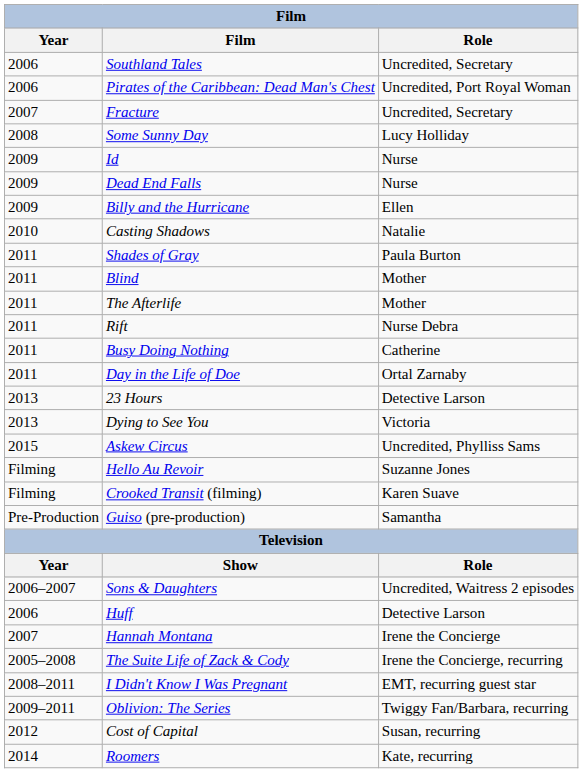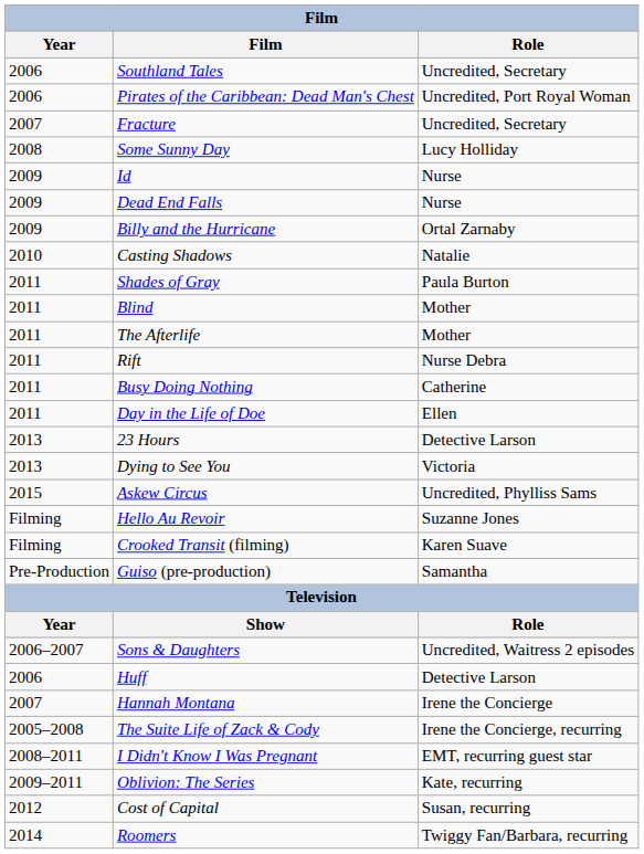 <table class="wikitable">
 <tr style="background:#ccc; text-align:center;">
 <th colspan="4" style="background: LightSteelBlue;">Film</th>
 </tr>
 <tr style="background:#ccc; text-align:center;">
 <th>Year</th>
 <th>Film</th>
 <th>Role</th>
 </tr>
 <tr>
 <td>2006</td>
 <td><em><a href='#'>Southland Tales</a></em></td>
 <td>Uncredited, Secretary</td>
 </tr>
 <tr>
 <td>2006</td>
 <td><em><a href='#'>Pirates of the Caribbean: Dead Man's Chest</a></em></td>
 <td>Uncredited, Port Royal Woman</td>
 </tr>
 <tr>
 <td>2007</td>
 <td><em><a href='#'>Fracture</a></em></td>
 <td>Uncredited, Secretary</td>
 </tr>
 <tr>
 <td>2008</td>
 <td><em><a href='#'>Some Sunny Day</a></em></td>
 <td>Lucy Holliday</td>
 </tr>
 <tr>
 <td>2009</td>
 <td><em><a href='#'>Id</a></em></td>
 <td>Nurse</td>
 </tr>
 <tr>
 <td>2009</td>
 <td><em><a href='#'>Dead End Falls</a></em></td>
 <td>Nurse</td>
 </tr>
 <tr>
 <td>2009</td>
 <td><em><a href='#'>Billy and the Hurricane</a></em></td>
-<td>Ellen</td>
+<td>Ortal Zarnaby</td>
 </tr>
 <tr>
 <td>2010</td>
 <td><em>Casting Shadows</em></td>
 <td>Natalie</td>
 </tr>
 <tr>
 <td>2011</td>
 <td><em><a href='#'>Shades of Gray</a></em></td>
 <td>Paula Burton</td>
 </tr>
 <tr>
 <td>2011</td>
 <td><em><a href='#'>Blind</a></em></td>
 <td>Mother</td>
 </tr>
 <tr>
 <td>2011</td>
 <td><em>The Afterlife</em></td>
 <td>Mother</td>
 </tr>
 <tr>
 <td>2011</td>
 <td><em>Rift</em></td>
 <td>Nurse Debra</td>
 </tr>
 <tr>
 <td>2011</td>
 <td><em><a href='#'>Busy Doing Nothing</a></em></td>
 <td>Catherine</td>
 </tr>
 <tr>
 <td>2011</td>
 <td><em><a href='#'>Day in the Life of Doe</a></em></td>
-<td>Ortal Zarnaby</td>
+<td>Ellen</td>
 </tr>
 <tr>
 <td>2013</td>
 <td><em>23 Hours</em></td>
 <td>Detective Larson</td>
 </tr>
 <tr>
 <td>2013</td>
 <td><em>Dying to See You</em></td>
 <td>Victoria</td>
 </tr>
 <tr>
 <td>2015</td>
 <td><em><a href='#'>Askew Circus</a></em></td>
 <td>Uncredited, Phylliss Sams</td>
 </tr>
 <tr>
 <td>Filming</td>
 <td><em><a href='#'>Hello Au Revoir</a></em></td>
 <td>Suzanne Jones</td>
 </tr>
 <tr>
 <td>Filming</td>
 <td><em><a href='#'>Crooked Transit</a></em> (filming)</td>
 <td>Karen Suave</td>
 </tr>
 <tr>
 <td>Pre-Production</td>
 <td><em><a href='#'>Guiso</a></em> (pre-production)</td>
 <td>Samantha</td>
 </tr>
 <tr style="background:#ccc; text-align:center;">
 <th colspan="4" style="background: LightSteelBlue;">Television</th>
 </tr>
 <tr style="background:#ccc; text-align:center;">
 <th>Year</th>
 <th>Show</th>
 <th>Role</th>
 </tr>
 <tr>
 <td>2006–2007</td>
 <td><em><a href='#'>Sons & Daughters</a></em></td>
 <td>Uncredited, Waitress 2 episodes</td>
 </tr>
 <tr>
 <td>2006</td>
 <td><em><a href='#'>Huff</a></em></td>
 <td>Detective Larson</td>
 </tr>
 <tr>
 <td>2007</td>
 <td><em><a href='#'>Hannah Montana</a></em></td>
 <td>Irene the Concierge</td>
 </tr>
 <tr>
 <td>2005–2008</td>
 <td><em><a href='#'>The Suite Life of Zack & Cody</a></em></td>
 <td>Irene the Concierge, recurring</td>
 </tr>
 <tr>
 <td>2008–2011</td>
 <td><em><a href='#'>I Didn't Know I Was Pregnant</a></em></td>
 <td>EMT, recurring guest star</td>
 </tr>
 <tr>
 <td>2009–2011</td>
 <td><em><a href='#'>Oblivion: The Series</a></em></td>
-<td>Twiggy Fan/Barbara, recurring</td>
+<td>Kate, recurring</td>
 </tr>
 <tr>
 <td>2012</td>
 <td><em>Cost of Capital</em></td>
 <td>Susan, recurring</td>
 </tr>
 <tr>
 <td>2014</td>
 <td><em><a href='#'>Roomers</a></em></td>
-<td>Kate, recurring</td>
+<td>Twiggy Fan/Barbara, recurring</td>
 </tr>
 </table>
